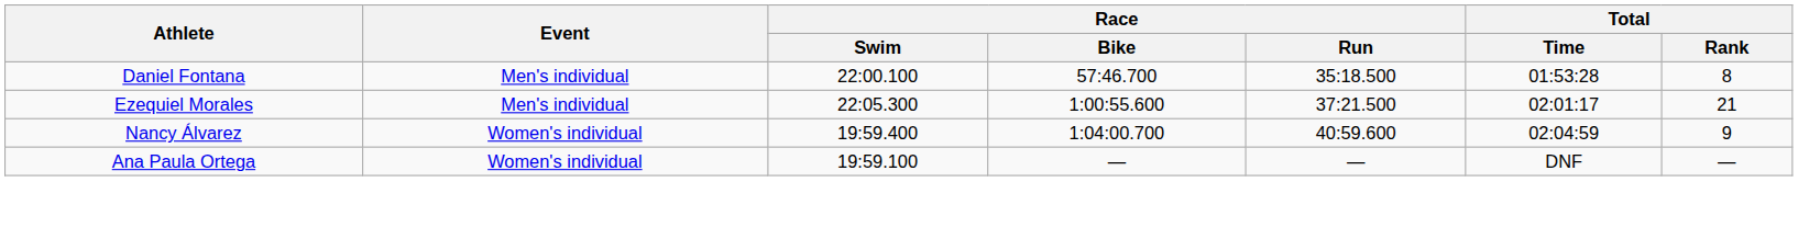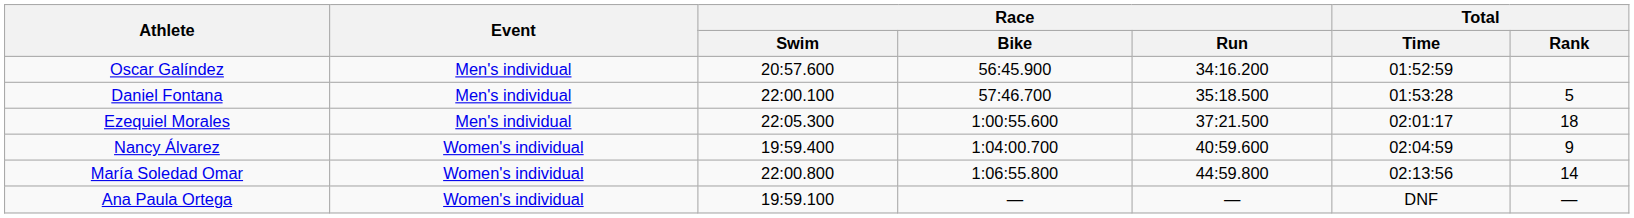 <table class="wikitable" style="font-size:95%; text-align:center;" width="95%">
 <tr>
 <th rowspan="2">Athlete</th>
 <th rowspan="2">Event</th>
 <th colspan="3">Race</th>
 <th colspan="2">Total</th>
 </tr>
 <tr>
 <th>Swim</th>
 <th>Bike</th>
 <th>Run</th>
 <th>Time</th>
 <th>Rank</th>
 </tr>
 <tr>
+<td width=20%><a href='#'>Oscar Galíndez</a></td>
+<td><a href='#'>Men's individual</a></td>
+<td>20:57.600</td>
+<td>56:45.900</td>
+<td>34:16.200</td>
+<td>01:52:59</td>
+<td></td>
+</tr>
+<tr>
 <td width=20%><a href='#'>Daniel Fontana</a></td>
 <td><a href='#'>Men's individual</a></td>
 <td>22:00.100</td>
 <td>57:46.700</td>
 <td>35:18.500</td>
 <td>01:53:28</td>
-<td>8</td>
+<td>5</td>
 </tr>
 <tr>
 <td width=20%><a href='#'>Ezequiel Morales</a></td>
 <td><a href='#'>Men's individual</a></td>
 <td>22:05.300</td>
 <td>1:00:55.600</td>
 <td>37:21.500</td>
 <td>02:01:17</td>
-<td>21</td>
+<td>18</td>
 </tr>
 <tr>
 <td width=20%><a href='#'>Nancy Álvarez</a></td>
 <td><a href='#'>Women's individual</a></td>
 <td>19:59.400</td>
 <td>1:04:00.700</td>
 <td>40:59.600</td>
 <td>02:04:59</td>
 <td>9</td>
 </tr>
 <tr>
+<td width=20%><a href='#'>María Soledad Omar</a></td>
+<td><a href='#'>Women's individual</a></td>
+<td>22:00.800</td>
+<td>1:06:55.800</td>
+<td>44:59.800</td>
+<td>02:13:56</td>
+<td>14</td>
+</tr>
+<tr>
 <td width=20%><a href='#'>Ana Paula Ortega</a></td>
 <td><a href='#'>Women's individual</a></td>
 <td>19:59.100</td>
 <td>—</td>
 <td>—</td>
 <td>DNF</td>
 <td>—</td>
 </tr>
 </table>
